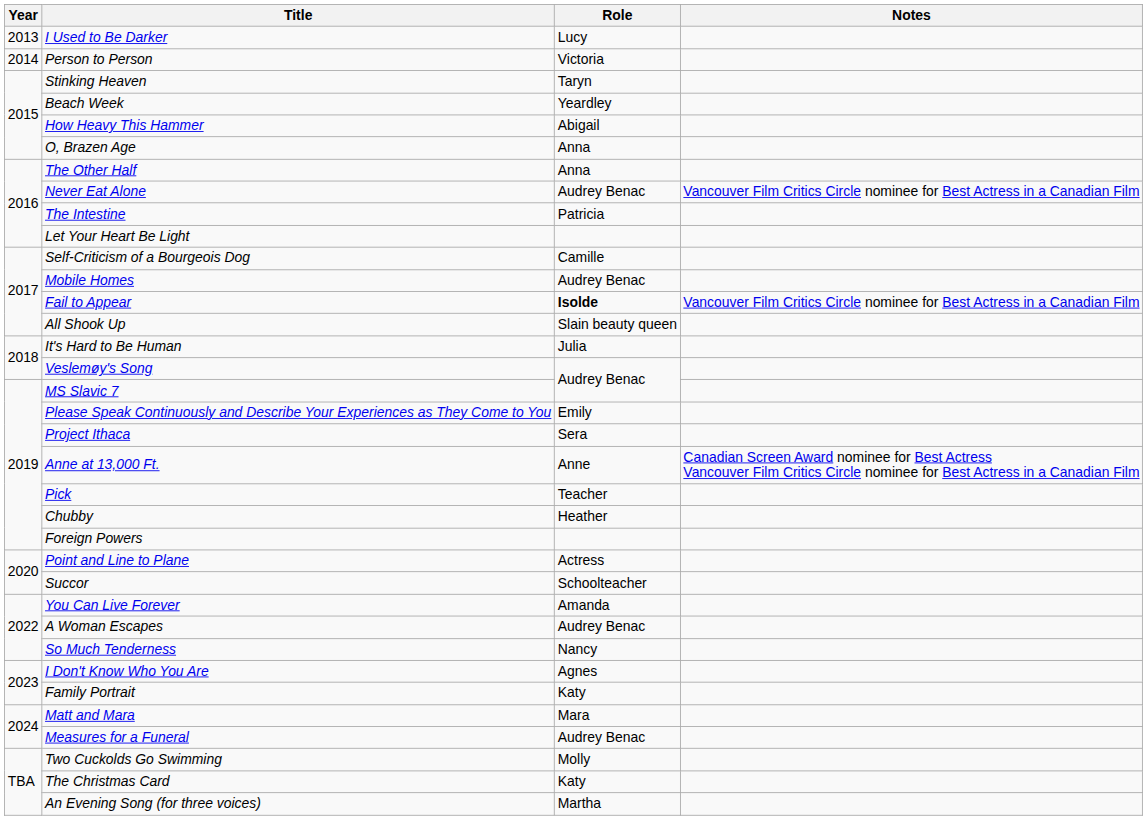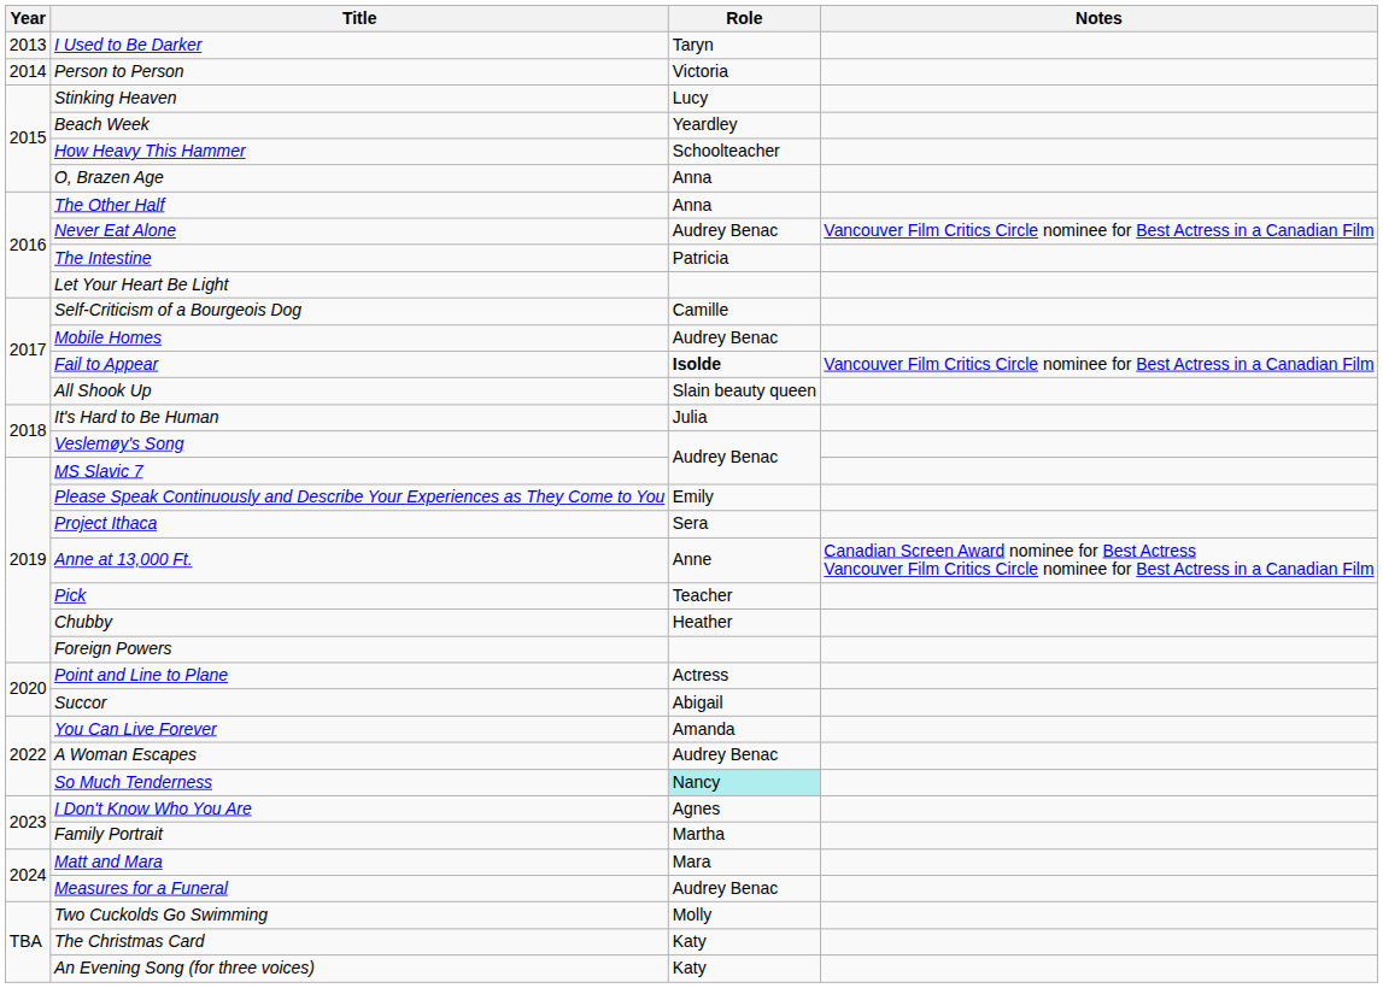 <table class="wikitable sortable">
 <tr>
 <th>Year</th>
 <th>Title</th>
 <th>Role</th>
 <th class="unsortable">Notes</th>
 </tr>
 <tr>
 <td>2013</td>
 <td><em><a href='#'>I Used to Be Darker</a></em></td>
-<td>Lucy</td>
+<td>Taryn</td>
 <td></td>
 </tr>
 <tr>
 <td>2014</td>
 <td><em>Person to Person</em></td>
 <td>Victoria</td>
 <td></td>
 </tr>
 <tr>
 <td rowspan=4>2015</td>
 <td><em>Stinking Heaven</em></td>
-<td>Taryn</td>
+<td>Lucy</td>
 <td></td>
 </tr>
 <tr>
 <td><em>Beach Week</em></td>
 <td>Yeardley</td>
 <td></td>
 </tr>
 <tr>
 <td><em><a href='#'>How Heavy This Hammer</a></em></td>
-<td>Abigail</td>
+<td>Schoolteacher</td>
 <td></td>
 </tr>
 <tr>
 <td><em>O, Brazen Age</em></td>
 <td>Anna</td>
 <td></td>
 </tr>
 <tr>
 <td rowspan=4>2016</td>
 <td data-sort-value="Other Half, The"><em><a href='#'>The Other Half</a></em></td>
 <td>Anna</td>
 <td></td>
 </tr>
 <tr>
 <td><em><a href='#'>Never Eat Alone</a></em></td>
 <td>Audrey Benac</td>
 <td><a href='#'>Vancouver Film Critics Circle</a> nominee for <a href='#'>Best Actress in a Canadian Film</a></td>
 </tr>
 <tr>
 <td data-sort-value="Intestine, The"><em><a href='#'>The Intestine</a></em></td>
 <td>Patricia</td>
 <td></td>
 </tr>
 <tr>
 <td><em>Let Your Heart Be Light</em></td>
 <td></td>
 <td></td>
 </tr>
 <tr>
 <td rowspan=4>2017</td>
 <td><em>Self-Criticism of a Bourgeois Dog</em></td>
 <td>Camille</td>
 <td></td>
 </tr>
 <tr>
 <td><em><a href='#'>Mobile Homes</a></em></td>
 <td>Audrey Benac</td>
 <td></td>
 </tr>
 <tr>
 <td><em><a href='#'>Fail to Appear</a></em></td>
 <td><strong>Isolde</strong></td>
 <td><a href='#'>Vancouver Film Critics Circle</a> nominee for <a href='#'>Best Actress in a Canadian Film</a></td>
 </tr>
 <tr>
 <td><em>All Shook Up</em></td>
 <td>Slain beauty queen</td>
 <td></td>
 </tr>
 <tr>
 <td rowspan=2>2018</td>
 <td><em>It's Hard to Be Human</em></td>
 <td>Julia</td>
 <td></td>
 </tr>
 <tr>
 <td><em><a href='#'>Veslemøy's Song</a></em></td>
 <td rowspan=2>Audrey Benac</td>
 <td></td>
 </tr>
 <tr>
 <td rowspan=7>2019</td>
 <td><em><a href='#'>MS Slavic 7</a></em></td>
 <td></td>
 </tr>
 <tr>
 <td><em><a href='#'>Please Speak Continuously and Describe Your Experiences as They Come to You</a></em></td>
 <td>Emily</td>
 <td></td>
 </tr>
 <tr>
 <td><em><a href='#'>Project Ithaca</a></em></td>
 <td>Sera</td>
 <td></td>
 </tr>
 <tr>
 <td><em><a href='#'>Anne at 13,000 Ft.</a></em></td>
 <td>Anne</td>
 <td><a href='#'>Canadian Screen Award</a> nominee for <a href='#'>Best Actress</a><br><a href='#'>Vancouver Film Critics Circle</a> nominee for <a href='#'>Best Actress in a Canadian Film</a></td>
 </tr>
 <tr>
 <td><em><a href='#'>Pick</a></em></td>
 <td>Teacher</td>
 <td></td>
 </tr>
 <tr>
 <td><em>Chubby</em></td>
 <td>Heather</td>
 <td></td>
 </tr>
 <tr>
 <td><em>Foreign Powers</em></td>
 <td></td>
 <td></td>
 </tr>
 <tr>
 <td rowspan=2>2020</td>
 <td><em><a href='#'>Point and Line to Plane</a></em></td>
 <td>Actress</td>
 <td></td>
 </tr>
 <tr>
 <td><em>Succor</em></td>
-<td>Schoolteacher</td>
+<td>Abigail</td>
 <td></td>
 </tr>
 <tr>
 <td rowspan=3>2022</td>
 <td><em><a href='#'>You Can Live Forever</a></em></td>
 <td>Amanda</td>
 <td></td>
 </tr>
 <tr>
 <td data-sort-value="Woman Escapes, A"><em>A Woman Escapes</em></td>
 <td>Audrey Benac</td>
 <td></td>
 </tr>
 <tr>
 <td><em><a href='#'>So Much Tenderness</a></em></td>
-<td>Nancy</td>
+<td style="background: paleturquoise;">Nancy</td>
 <td></td>
 </tr>
 <tr>
 <td rowspan=2>2023</td>
 <td><em><a href='#'>I Don't Know Who You Are</a></em></td>
 <td>Agnes</td>
 </tr>
 <tr>
 <td><em>Family Portrait</em></td>
-<td>Katy</td>
+<td>Martha</td>
 <td></td>
 </tr>
 <tr>
 <td rowspan=2>2024</td>
 <td><em><a href='#'>Matt and Mara</a></em></td>
 <td>Mara</td>
 <td></td>
 </tr>
 <tr>
 <td><em><a href='#'>Measures for a Funeral</a></em></td>
 <td>Audrey Benac</td>
 <td></td>
 </tr>
 <tr>
 <td rowspan=3>TBA</td>
 <td><em>Two Cuckolds Go Swimming</em></td>
 <td>Molly</td>
 <td></td>
 </tr>
 <tr>
 <td data-sort-value="Christmas Card, The"><em>The Christmas Card</em></td>
 <td>Katy</td>
 <td></td>
 </tr>
 <tr>
 <td><em>An Evening Song (for three voices)</em></td>
-<td>Martha</td>
+<td>Katy</td>
 <td></td>
 </tr>
 </table>
